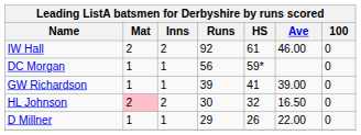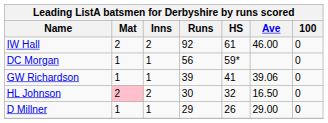 <table class="wikitable" width="80%">
 <tr bgcolor="#efefef">
 <th colspan=7>Leading ListA batsmen for Derbyshire by runs scored</th>
 </tr>
 <tr bgcolor="#efefef">
 <th>Name</th>
 <th>Mat</th>
 <th>Inns</th>
 <th>Runs</th>
 <th>HS</th>
 <th><a href='#'>Ave</a></th>
 <th>100</th>
 </tr>
 <tr>
 <td><a href='#'>IW Hall</a></td>
 <td>2</td>
 <td>2</td>
 <td>92</td>
 <td>61</td>
 <td>46.00</td>
 <td>0</td>
 </tr>
 <tr>
 <td><a href='#'>DC Morgan</a></td>
 <td>1</td>
 <td>1</td>
 <td>56</td>
 <td>59*</td>
 <td></td>
 <td>0</td>
 </tr>
 <tr>
 <td><a href='#'>GW Richardson</a></td>
 <td>1</td>
 <td>1</td>
 <td>39</td>
 <td>41</td>
-<td>39.00</td>
+<td>39.06</td>
 <td>0</td>
 </tr>
 <tr>
 <td><a href='#'>HL Johnson</a></td>
 <td style="background: pink;">2</td>
 <td>2</td>
 <td>30</td>
 <td>32</td>
 <td>16.50</td>
 <td>0</td>
 </tr>
 <tr>
 <td><a href='#'>D Millner</a></td>
 <td>1</td>
 <td>1</td>
 <td>29</td>
 <td>26</td>
-<td>22.00</td>
+<td>29.00</td>
 <td>0</td>
 </tr>
 <tr>
 </tr>
 </table>
